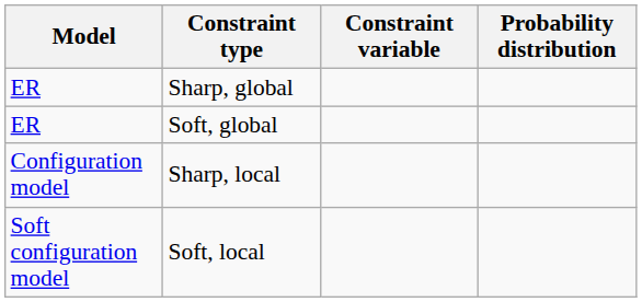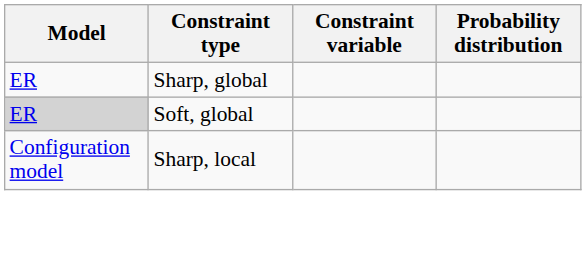 <table class="wikitable">
 <tr>
 <th scope="col" style="width: 100px;">Model</th>
 <th scope="col" style="width: 100px;">Constraint type</th>
 <th scope="col" style="width: 100px;">Constraint variable</th>
 <th scope="col" style="width: 100px;">Probability distribution</th>
 </tr>
 <tr>
 <td><a href='#'>ER</a></td>
 <td>Sharp, global</td>
 <td></td>
 <td></td>
 </tr>
 <tr>
-<td><a href='#'>ER</a></td>
+<td style="background: lightgrey;"><a href='#'>ER</a></td>
 <td>Soft, global</td>
 <td></td>
 <td></td>
 </tr>
 <tr>
 <td><a href='#'>Configuration model</a></td>
 <td>Sharp, local</td>
 <td></td>
 <td></td>
 </tr>
-<tr>
-<td><a href='#'>Soft configuration model</a></td>
-<td>Soft, local</td>
-<td></td>
-<td></td>
-</tr>
 </table>
